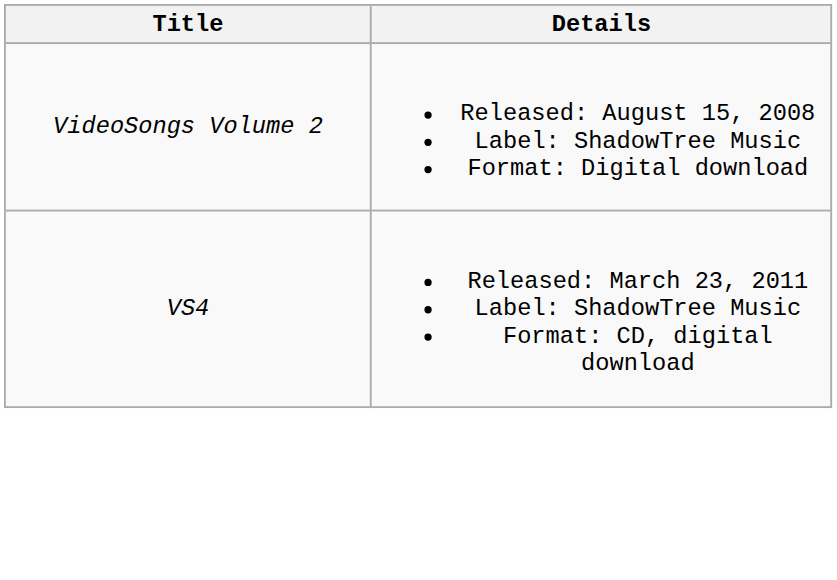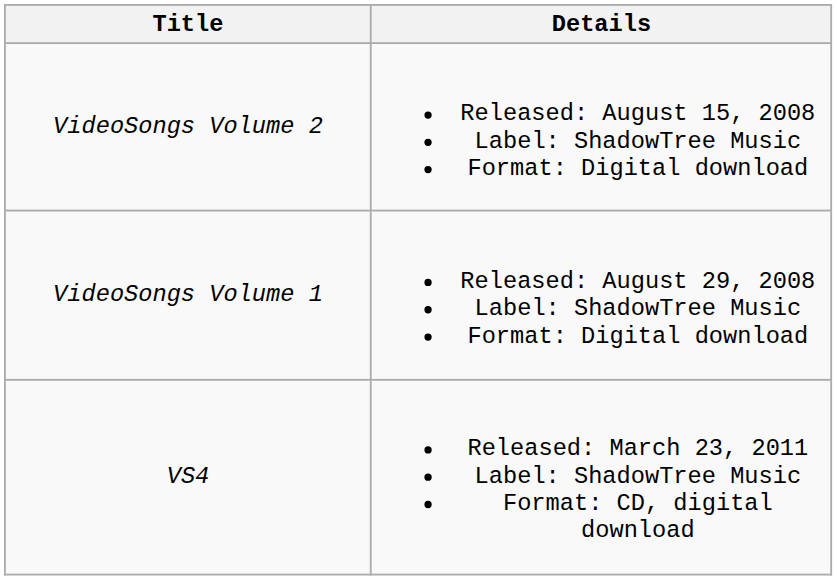 <table class="wikitable plainrowheaders" style="text-align:center">
 <tr>
 <th scope="col" style="width:15em;">Title</th>
 <th scope="col" style="width:19em;">Details</th>
 </tr>
 <tr>
 <td><em>VideoSongs Volume 2</em></td>
 <td><br><ul><li>Released: August 15, 2008</li><li>Label: ShadowTree Music</li><li>Format: Digital download</li></ul></td>
 </tr>
 <tr>
+<td><em>VideoSongs Volume 1</em></td>
+<td><br><ul><li>Released: August 29, 2008</li><li>Label: ShadowTree Music</li><li>Format: Digital download</li></ul></td>
+</tr>
+<tr>
 <td><em>VS4</em></td>
 <td><br><ul><li>Released: March 23, 2011</li><li>Label: ShadowTree Music</li><li>Format: CD, digital download</li></ul></td>
 </tr>
 </table>
